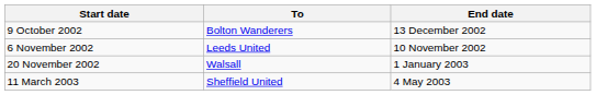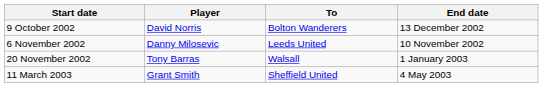 <table class="wikitable" style="text-align:center; font-size:95%;width:65%; text-align:left">
 <tr>
 <th><strong>Start date</strong></th>
+<th><strong>Player</strong></th>
 <th><strong>To</strong></th>
 <th><strong>End date</strong></th>
 </tr>
 <tr>
 <td>9 October 2002</td>
+<td> <a href='#'>David Norris</a></td>
 <td><a href='#'>Bolton Wanderers</a></td>
 <td>13 December 2002</td>
 </tr>
 <tr>
 <td>6 November 2002</td>
+<td> <a href='#'>Danny Milosevic</a></td>
 <td><a href='#'>Leeds United</a></td>
 <td>10 November 2002</td>
 </tr>
 <tr>
 <td>20 November 2002</td>
+<td> <a href='#'>Tony Barras</a></td>
 <td><a href='#'>Walsall</a></td>
 <td>1 January 2003</td>
 </tr>
 <tr>
 <td>11 March 2003</td>
+<td> <a href='#'>Grant Smith</a></td>
 <td><a href='#'>Sheffield United</a></td>
 <td>4 May 2003</td>
 </tr>
 </table>
